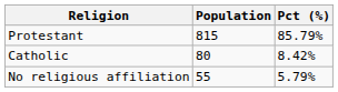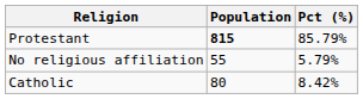 <table class="wikitable">
 <tr>
 <th>Religion</th>
 <th>Population</th>
 <th>Pct (%)</th>
 </tr>
 <tr>
 <td>Protestant</td>
-<td>815</td>
+<td><strong>815</strong></td>
 <td>85.79%</td>
+</tr>
+<tr>
+<td>No religious affiliation</td>
+<td>55</td>
+<td>5.79%</td>
 </tr>
 <tr>
 <td>Catholic</td>
 <td>80</td>
 <td>8.42%</td>
 </tr>
-<tr>
-<td>No religious affiliation</td>
-<td>55</td>
-<td>5.79%</td>
-</tr>
 </table>
